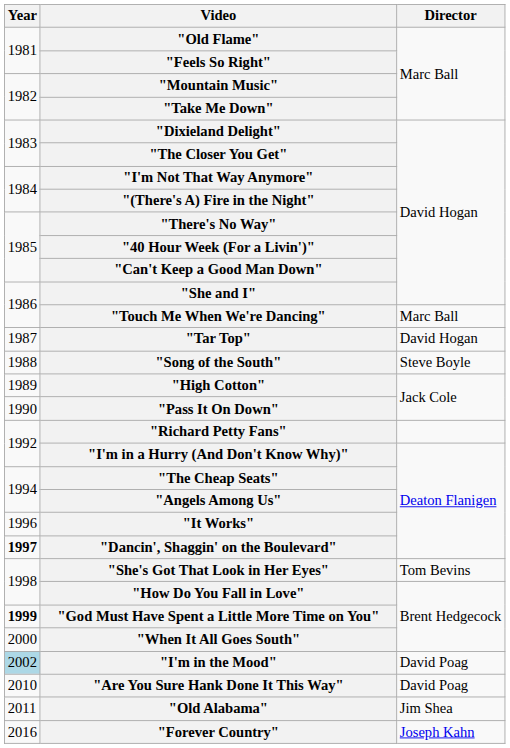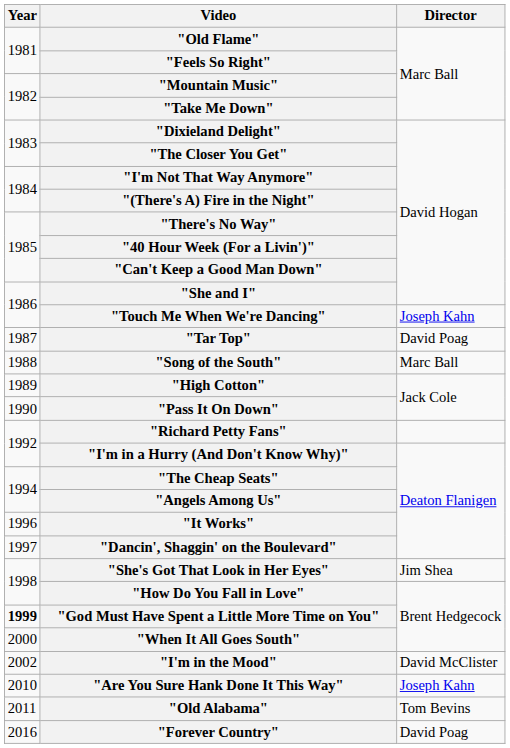 <table class="wikitable plainrowheaders">
 <tr>
 <th>Year</th>
 <th style="width:24em;">Video</th>
 <th>Director</th>
 </tr>
 <tr>
 <td rowspan="2">1981</td>
 <th scope="row">"Old Flame"</th>
 <td rowspan="4">Marc Ball</td>
 </tr>
 <tr>
 <th scope="row">"Feels So Right"</th>
 </tr>
 <tr>
 <td rowspan="2">1982</td>
 <th scope="row">"Mountain Music"</th>
 </tr>
 <tr>
 <th scope="row">"Take Me Down"</th>
 </tr>
 <tr>
 <td rowspan="2">1983</td>
 <th scope="row">"Dixieland Delight"</th>
 <td rowspan="8">David Hogan</td>
 </tr>
 <tr>
 <th scope="row">"The Closer You Get"</th>
 </tr>
 <tr>
 <td rowspan="2">1984</td>
 <th scope="row">"I'm Not That Way Anymore"</th>
 </tr>
 <tr>
 <th scope="row">"(There's A) Fire in the Night"</th>
 </tr>
 <tr>
 <td rowspan="3">1985</td>
 <th scope="row">"There's No Way"</th>
 </tr>
 <tr>
 <th scope="row">"40 Hour Week (For a Livin')"</th>
 </tr>
 <tr>
 <th scope="row">"Can't Keep a Good Man Down"</th>
 </tr>
 <tr>
 <td rowspan="2">1986</td>
 <th scope="row">"She and I"</th>
 </tr>
 <tr>
 <th scope="row">"Touch Me When We're Dancing"</th>
-<td>Marc Ball</td>
+<td><a href='#'>Joseph Kahn</a></td>
 </tr>
 <tr>
 <td>1987</td>
 <th scope="row">"Tar Top"</th>
-<td>David Hogan</td>
+<td>David Poag</td>
 </tr>
 <tr>
 <td>1988</td>
 <th scope="row">"Song of the South"</th>
-<td>Steve Boyle</td>
+<td>Marc Ball</td>
 </tr>
 <tr>
 <td>1989</td>
 <th scope="row">"High Cotton"</th>
 <td rowspan="2">Jack Cole</td>
 </tr>
 <tr>
 <td>1990</td>
 <th scope="row">"Pass It On Down"</th>
 </tr>
 <tr>
 <td rowspan="2">1992</td>
 <th scope="row">"Richard Petty Fans"</th>
 <td></td>
 </tr>
 <tr>
 <th scope="row">"I'm in a Hurry (And Don't Know Why)"</th>
 <td rowspan="5"><a href='#'>Deaton Flanigen</a></td>
 </tr>
 <tr>
 <td rowspan="2">1994</td>
 <th scope="row">"The Cheap Seats"</th>
 </tr>
 <tr>
 <th scope="row">"Angels Among Us"</th>
 </tr>
 <tr>
 <td>1996</td>
 <th scope="row">"It Works"</th>
 </tr>
 <tr>
-<td><strong>1997</strong></td>
+<td>1997</td>
 <th scope="row">"Dancin', Shaggin' on the Boulevard"</th>
 </tr>
 <tr>
 <td rowspan="2">1998</td>
 <th scope="row">"She's Got That Look in Her Eyes"</th>
-<td>Tom Bevins</td>
+<td>Jim Shea</td>
 </tr>
 <tr>
 <th scope="row">"How Do You Fall in Love"</th>
 <td rowspan="3">Brent Hedgecock</td>
 </tr>
 <tr>
 <td><strong>1999</strong></td>
 <th scope="row">"God Must Have Spent a Little More Time on You"<br></th>
 </tr>
 <tr>
 <td>2000</td>
 <th scope="row">"When It All Goes South"</th>
 </tr>
 <tr>
-<td style="background: lightblue;">2002</td>
+<td>2002</td>
 <th scope="row">"I'm in the Mood"</th>
-<td>David Poag</td>
+<td>David McClister</td>
 </tr>
 <tr>
 <td>2010</td>
 <th scope="row">"Are You Sure Hank Done It This Way"</th>
-<td>David Poag</td>
+<td><a href='#'>Joseph Kahn</a></td>
 </tr>
 <tr>
 <td>2011</td>
 <th scope="row">"Old Alabama" </th>
-<td>Jim Shea</td>
+<td>Tom Bevins</td>
 </tr>
 <tr>
 <td>2016</td>
 <th scope="row">"Forever Country" </th>
-<td><a href='#'>Joseph Kahn</a></td>
+<td>David Poag</td>
 </tr>
 </table>
